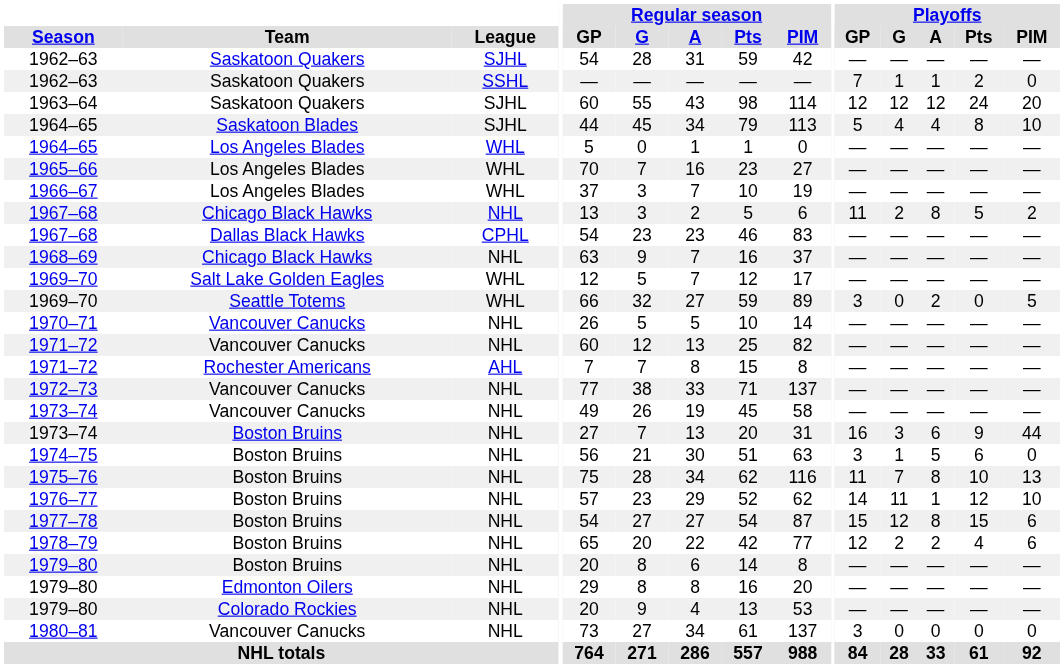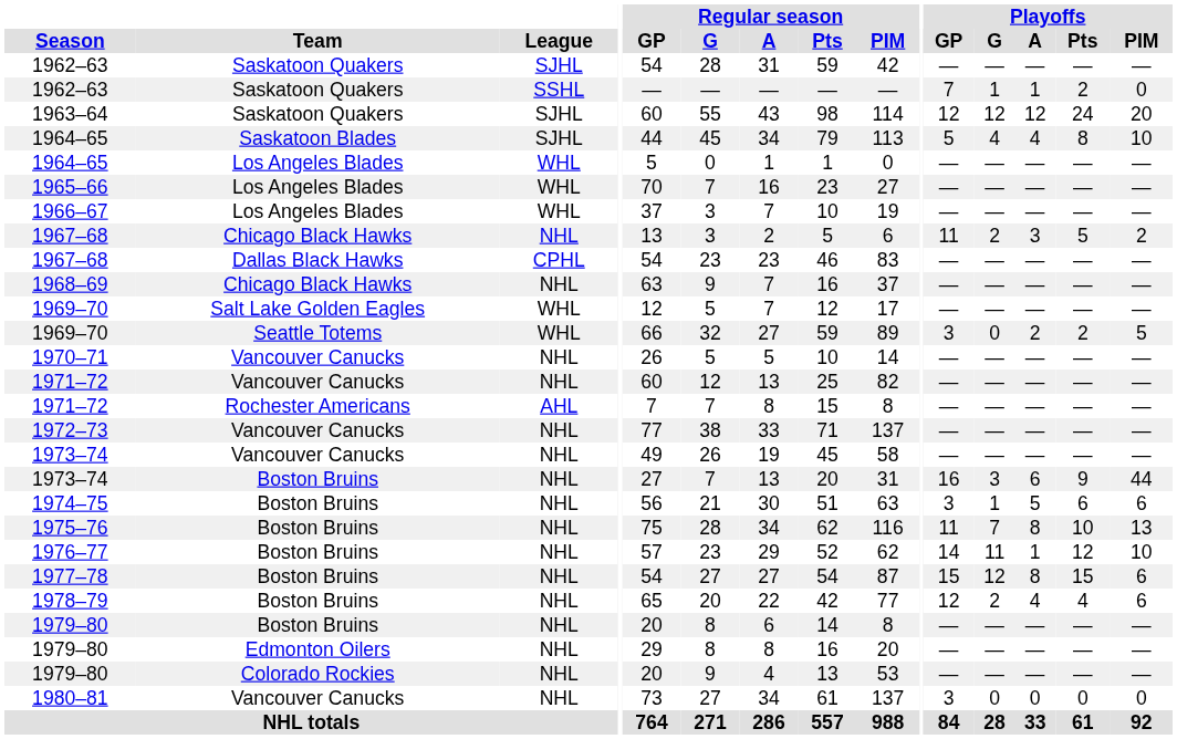 <table border="0" cellpadding="1" cellspacing="0" style="text-align:center; width:60em">
 <tr bgcolor="#e0e0e0">
 <th colspan="3" bgcolor="#ffffff"></th>
 <th rowspan="100" bgcolor="#ffffff"></th>
 <th colspan="5"><a href='#'>Regular season</a></th>
 <th rowspan="100" bgcolor="#ffffff"></th>
 <th colspan="5"><a href='#'>Playoffs</a></th>
 </tr>
 <tr bgcolor="#e0e0e0">
 <th><a href='#'>Season</a></th>
 <th>Team</th>
 <th>League</th>
 <th>GP</th>
 <th><a href='#'>G</a></th>
 <th><a href='#'>A</a></th>
 <th><a href='#'>Pts</a></th>
 <th><a href='#'>PIM</a></th>
 <th>GP</th>
 <th>G</th>
 <th>A</th>
 <th>Pts</th>
 <th>PIM</th>
 </tr>
 <tr>
 <td>1962–63</td>
 <td><a href='#'>Saskatoon Quakers</a></td>
 <td><a href='#'>SJHL</a></td>
 <td>54</td>
 <td>28</td>
 <td>31</td>
 <td>59</td>
 <td>42</td>
 <td>—</td>
 <td>—</td>
 <td>—</td>
 <td>—</td>
 <td>—</td>
 </tr>
 <tr bgcolor="#f0f0f0">
 <td>1962–63</td>
 <td>Saskatoon Quakers</td>
 <td><a href='#'>SSHL</a></td>
 <td>—</td>
 <td>—</td>
 <td>—</td>
 <td>—</td>
 <td>—</td>
 <td>7</td>
 <td>1</td>
 <td>1</td>
 <td>2</td>
 <td>0</td>
 </tr>
 <tr>
 <td>1963–64</td>
 <td>Saskatoon Quakers</td>
 <td>SJHL</td>
 <td>60</td>
 <td>55</td>
 <td>43</td>
 <td>98</td>
 <td>114</td>
 <td>12</td>
 <td>12</td>
 <td>12</td>
 <td>24</td>
 <td>20</td>
 </tr>
 <tr bgcolor="#f0f0f0">
 <td>1964–65</td>
 <td><a href='#'>Saskatoon Blades</a></td>
 <td>SJHL</td>
 <td>44</td>
 <td>45</td>
 <td>34</td>
 <td>79</td>
 <td>113</td>
 <td>5</td>
 <td>4</td>
 <td>4</td>
 <td>8</td>
 <td>10</td>
 </tr>
 <tr>
 <td><a href='#'>1964–65</a></td>
 <td><a href='#'>Los Angeles Blades</a></td>
 <td><a href='#'>WHL</a></td>
 <td>5</td>
 <td>0</td>
 <td>1</td>
 <td>1</td>
 <td>0</td>
 <td>—</td>
 <td>—</td>
 <td>—</td>
 <td>—</td>
 <td>—</td>
 </tr>
 <tr bgcolor="#f0f0f0">
 <td><a href='#'>1965–66</a></td>
 <td>Los Angeles Blades</td>
 <td>WHL</td>
 <td>70</td>
 <td>7</td>
 <td>16</td>
 <td>23</td>
 <td>27</td>
 <td>—</td>
 <td>—</td>
 <td>—</td>
 <td>—</td>
 <td>—</td>
 </tr>
 <tr>
 <td><a href='#'>1966–67</a></td>
 <td>Los Angeles Blades</td>
 <td>WHL</td>
 <td>37</td>
 <td>3</td>
 <td>7</td>
 <td>10</td>
 <td>19</td>
 <td>—</td>
 <td>—</td>
 <td>—</td>
 <td>—</td>
 <td>—</td>
 </tr>
 <tr bgcolor="#f0f0f0">
 <td><a href='#'>1967–68</a></td>
 <td><a href='#'>Chicago Black Hawks</a></td>
 <td><a href='#'>NHL</a></td>
 <td>13</td>
 <td>3</td>
 <td>2</td>
 <td>5</td>
 <td>6</td>
 <td>11</td>
 <td>2</td>
-<td>8</td>
+<td>3</td>
 <td>5</td>
 <td>2</td>
 </tr>
 <tr>
 <td><a href='#'>1967–68</a></td>
 <td><a href='#'>Dallas Black Hawks</a></td>
 <td><a href='#'>CPHL</a></td>
 <td>54</td>
 <td>23</td>
 <td>23</td>
 <td>46</td>
 <td>83</td>
 <td>—</td>
 <td>—</td>
 <td>—</td>
 <td>—</td>
 <td>—</td>
 </tr>
 <tr bgcolor="#f0f0f0">
 <td><a href='#'>1968–69</a></td>
 <td><a href='#'>Chicago Black Hawks</a></td>
 <td>NHL</td>
 <td>63</td>
 <td>9</td>
 <td>7</td>
 <td>16</td>
 <td>37</td>
 <td>—</td>
 <td>—</td>
 <td>—</td>
 <td>—</td>
 <td>—</td>
 </tr>
 <tr>
 <td><a href='#'>1969–70</a></td>
 <td><a href='#'>Salt Lake Golden Eagles</a></td>
 <td>WHL</td>
 <td>12</td>
 <td>5</td>
 <td>7</td>
 <td>12</td>
 <td>17</td>
 <td>—</td>
 <td>—</td>
 <td>—</td>
 <td>—</td>
 <td>—</td>
 </tr>
 <tr bgcolor="#f0f0f0">
 <td>1969–70</td>
 <td><a href='#'>Seattle Totems</a></td>
 <td>WHL</td>
 <td>66</td>
 <td>32</td>
 <td>27</td>
 <td>59</td>
 <td>89</td>
 <td>3</td>
 <td>0</td>
 <td>2</td>
-<td>0</td>
+<td>2</td>
 <td>5</td>
 </tr>
 <tr>
 <td><a href='#'>1970–71</a></td>
 <td><a href='#'>Vancouver Canucks</a></td>
 <td>NHL</td>
 <td>26</td>
 <td>5</td>
 <td>5</td>
 <td>10</td>
 <td>14</td>
 <td>—</td>
 <td>—</td>
 <td>—</td>
 <td>—</td>
 <td>—</td>
 </tr>
 <tr bgcolor="#f0f0f0">
 <td><a href='#'>1971–72</a></td>
 <td>Vancouver Canucks</td>
 <td>NHL</td>
 <td>60</td>
 <td>12</td>
 <td>13</td>
 <td>25</td>
 <td>82</td>
 <td>—</td>
 <td>—</td>
 <td>—</td>
 <td>—</td>
 <td>—</td>
 </tr>
 <tr>
 <td><a href='#'>1971–72</a></td>
 <td><a href='#'>Rochester Americans</a></td>
 <td><a href='#'>AHL</a></td>
 <td>7</td>
 <td>7</td>
 <td>8</td>
 <td>15</td>
 <td>8</td>
 <td>—</td>
 <td>—</td>
 <td>—</td>
 <td>—</td>
 <td>—</td>
 </tr>
 <tr bgcolor="#f0f0f0">
 <td><a href='#'>1972–73</a></td>
 <td>Vancouver Canucks</td>
 <td>NHL</td>
 <td>77</td>
 <td>38</td>
 <td>33</td>
 <td>71</td>
 <td>137</td>
 <td>—</td>
 <td>—</td>
 <td>—</td>
 <td>—</td>
 <td>—</td>
 </tr>
 <tr>
 <td><a href='#'>1973–74</a></td>
 <td>Vancouver Canucks</td>
 <td>NHL</td>
 <td>49</td>
 <td>26</td>
 <td>19</td>
 <td>45</td>
 <td>58</td>
 <td>—</td>
 <td>—</td>
 <td>—</td>
 <td>—</td>
 <td>—</td>
 </tr>
 <tr bgcolor="#f0f0f0">
 <td>1973–74</td>
 <td><a href='#'>Boston Bruins</a></td>
 <td>NHL</td>
 <td>27</td>
 <td>7</td>
 <td>13</td>
 <td>20</td>
 <td>31</td>
 <td>16</td>
 <td>3</td>
 <td>6</td>
 <td>9</td>
 <td>44</td>
 </tr>
 <tr>
 <td><a href='#'>1974–75</a></td>
 <td>Boston Bruins</td>
 <td>NHL</td>
 <td>56</td>
 <td>21</td>
 <td>30</td>
 <td>51</td>
 <td>63</td>
 <td>3</td>
 <td>1</td>
 <td>5</td>
 <td>6</td>
-<td>0</td>
+<td>6</td>
 </tr>
 <tr bgcolor="#f0f0f0">
 <td><a href='#'>1975–76</a></td>
 <td>Boston Bruins</td>
 <td>NHL</td>
 <td>75</td>
 <td>28</td>
 <td>34</td>
 <td>62</td>
 <td>116</td>
 <td>11</td>
 <td>7</td>
 <td>8</td>
 <td>10</td>
 <td>13</td>
 </tr>
 <tr>
 <td><a href='#'>1976–77</a></td>
 <td>Boston Bruins</td>
 <td>NHL</td>
 <td>57</td>
 <td>23</td>
 <td>29</td>
 <td>52</td>
 <td>62</td>
 <td>14</td>
 <td>11</td>
 <td>1</td>
 <td>12</td>
 <td>10</td>
 </tr>
 <tr bgcolor="#f0f0f0">
 <td><a href='#'>1977–78</a></td>
 <td>Boston Bruins</td>
 <td>NHL</td>
 <td>54</td>
 <td>27</td>
 <td>27</td>
 <td>54</td>
 <td>87</td>
 <td>15</td>
 <td>12</td>
 <td>8</td>
 <td>15</td>
 <td>6</td>
 </tr>
 <tr>
 <td><a href='#'>1978–79</a></td>
 <td>Boston Bruins</td>
 <td>NHL</td>
 <td>65</td>
 <td>20</td>
 <td>22</td>
 <td>42</td>
 <td>77</td>
 <td>12</td>
 <td>2</td>
-<td>2</td>
+<td>4</td>
 <td>4</td>
 <td>6</td>
 </tr>
 <tr bgcolor="#f0f0f0">
 <td><a href='#'>1979–80</a></td>
 <td>Boston Bruins</td>
 <td>NHL</td>
 <td>20</td>
 <td>8</td>
 <td>6</td>
 <td>14</td>
 <td>8</td>
 <td>—</td>
 <td>—</td>
 <td>—</td>
 <td>—</td>
 <td>—</td>
 </tr>
 <tr>
 <td>1979–80</td>
 <td><a href='#'>Edmonton Oilers</a></td>
 <td>NHL</td>
 <td>29</td>
 <td>8</td>
 <td>8</td>
 <td>16</td>
 <td>20</td>
 <td>—</td>
 <td>—</td>
 <td>—</td>
 <td>—</td>
 <td>—</td>
 </tr>
 <tr bgcolor="#f0f0f0">
 <td>1979–80</td>
 <td><a href='#'>Colorado Rockies</a></td>
 <td>NHL</td>
 <td>20</td>
 <td>9</td>
 <td>4</td>
 <td>13</td>
 <td>53</td>
 <td>—</td>
 <td>—</td>
 <td>—</td>
 <td>—</td>
 <td>—</td>
 </tr>
 <tr>
 <td><a href='#'>1980–81</a></td>
 <td>Vancouver Canucks</td>
 <td>NHL</td>
 <td>73</td>
 <td>27</td>
 <td>34</td>
 <td>61</td>
 <td>137</td>
 <td>3</td>
 <td>0</td>
 <td>0</td>
 <td>0</td>
 <td>0</td>
 </tr>
 <tr bgcolor="#e0e0e0">
 <th colspan="3">NHL totals</th>
 <th>764</th>
 <th>271</th>
 <th>286</th>
 <th>557</th>
 <th>988</th>
 <th>84</th>
 <th>28</th>
 <th>33</th>
 <th>61</th>
 <th>92</th>
 </tr>
 </table>
